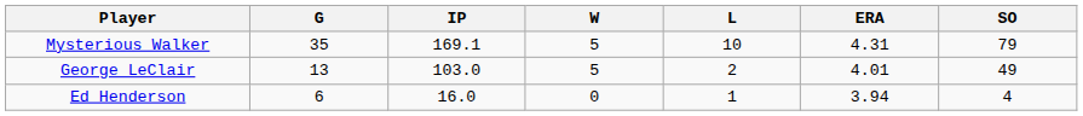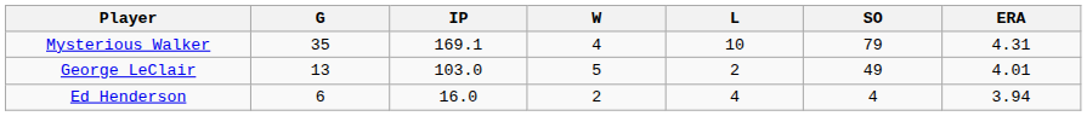 <table class="wikitable sortable">
 <tr>
 <th bgcolor="#DDDDFF" width="16%">Player</th>
 <th bgcolor="#DDDDFF" width="9%">G</th>
 <th bgcolor="#DDDDFF" width="9%">IP</th>
 <th bgcolor="#DDDDFF" width="9%">W</th>
 <th bgcolor="#DDDDFF" width="9%">L</th>
+<th bgcolor="#DDDDFF" width="9%">SO</th>
 <th bgcolor="#DDDDFF" width="9%">ERA</th>
-<th bgcolor="#DDDDFF" width="9%">SO</th>
 </tr>
 <tr align="center">
 <td><a href='#'>Mysterious Walker</a></td>
 <td>35</td>
 <td>169.1</td>
-<td>5</td>
+<td>4</td>
 <td>10</td>
+<td>79</td>
 <td>4.31</td>
-<td>79</td>
 </tr>
 <tr align="center">
 <td><a href='#'>George LeClair</a></td>
 <td>13</td>
 <td>103.0</td>
 <td>5</td>
 <td>2</td>
+<td>49</td>
 <td>4.01</td>
-<td>49</td>
 </tr>
 <tr align="center">
 <td><a href='#'>Ed Henderson</a></td>
 <td>6</td>
 <td>16.0</td>
-<td>0</td>
-<td>1</td>
+<td>2</td>
+<td>4</td>
+<td>4</td>
 <td>3.94</td>
-<td>4</td>
 </tr>
 </table>
